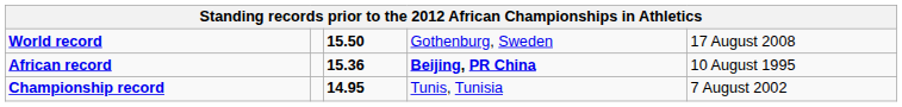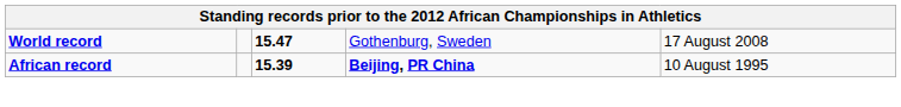 <table class="wikitable" width=75%>
 <tr>
 <th colspan="5">Standing records prior to the 2012 African Championships in Athletics</th>
 </tr>
 <tr>
 <td><strong><a href='#'>World record</a></strong></td>
 <td></td>
-<td><strong>15.50</strong></td>
+<td><strong>15.47</strong></td>
 <td><a href='#'>Gothenburg</a>, <a href='#'>Sweden</a></td>
 <td>17 August 2008</td>
 </tr>
 <tr>
 <td><strong><a href='#'>African record</a></strong></td>
 <td></td>
-<td><strong>15.36</strong></td>
+<td><strong>15.39</strong></td>
 <td><strong><a href='#'>Beijing</a>, <a href='#'>PR China</a></strong></td>
 <td>10 August 1995</td>
 </tr>
-<tr>
-<td><strong><a href='#'>Championship record</a></strong></td>
-<td></td>
-<td><strong>14.95</strong></td>
-<td><a href='#'>Tunis</a>, <a href='#'>Tunisia</a></td>
-<td>7 August 2002</td>
-</tr>
 </table>
